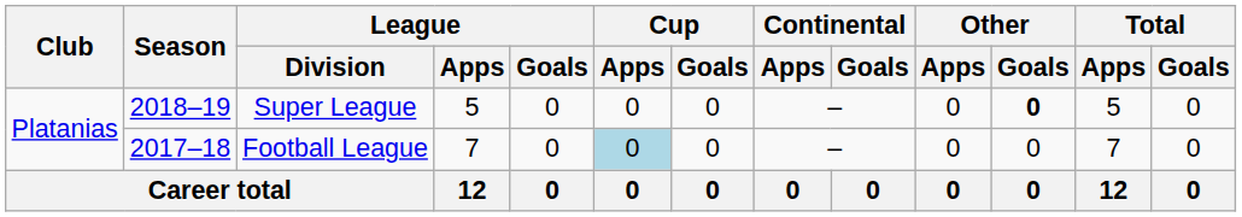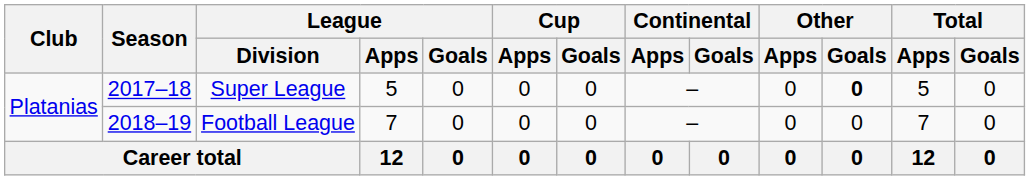 <table class="wikitable" style="text-align: center">
 <tr>
 <th rowspan="2">Club</th>
 <th rowspan="2">Season</th>
 <th colspan="3">League</th>
 <th colspan="2">Cup</th>
 <th colspan="2">Continental</th>
 <th colspan="2">Other</th>
 <th colspan="2">Total</th>
 </tr>
 <tr>
 <th>Division</th>
 <th>Apps</th>
 <th>Goals</th>
 <th>Apps</th>
 <th>Goals</th>
 <th>Apps</th>
 <th>Goals</th>
 <th>Apps</th>
 <th>Goals</th>
 <th>Apps</th>
 <th>Goals</th>
 </tr>
 <tr>
 <td rowspan="2"><a href='#'>Platanias</a></td>
-<td><a href='#'>2018–19</a></td>
+<td><a href='#'>2017–18</a></td>
 <td><a href='#'>Super League</a></td>
 <td>5</td>
 <td>0</td>
 <td>0</td>
 <td>0</td>
 <td colspan="2">–</td>
 <td>0</td>
 <td><strong>0</strong></td>
 <td>5</td>
 <td>0</td>
 </tr>
 <tr>
-<td><a href='#'>2017–18</a></td>
+<td><a href='#'>2018–19</a></td>
 <td><a href='#'>Football League</a></td>
 <td>7</td>
 <td>0</td>
-<td style="background: lightblue;">0</td>
+<td>0</td>
 <td>0</td>
 <td colspan="2">–</td>
 <td>0</td>
 <td>0</td>
 <td>7</td>
 <td>0</td>
 </tr>
 <tr>
 <th colspan="3"><strong>Career total</strong></th>
 <th>12</th>
 <th>0</th>
 <th>0</th>
 <th>0</th>
 <th>0</th>
 <th>0</th>
 <th>0</th>
 <th>0</th>
 <th>12</th>
 <th>0</th>
 </tr>
 </table>
